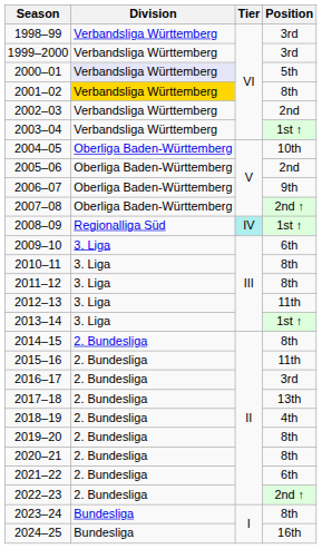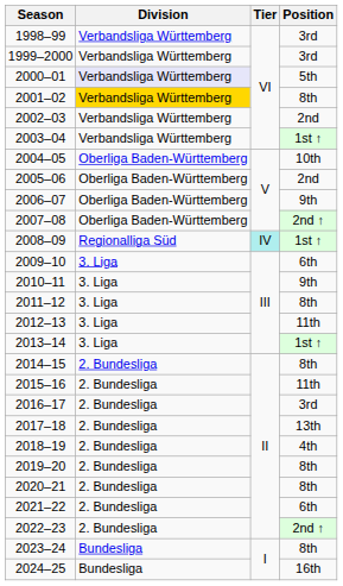 <table class="wikitable">
 <tr>
 <th>Season</th>
 <th>Division</th>
 <th>Tier</th>
 <th>Position</th>
 </tr>
 <tr align="center">
 <td>1998–99</td>
 <td align="left"><a href='#'>Verbandsliga Württemberg</a></td>
 <td rowspan=6>VI</td>
 <td>3rd</td>
 </tr>
 <tr align="center">
 <td>1999–2000</td>
 <td align="left">Verbandsliga Württemberg</td>
 <td>3rd</td>
 </tr>
 <tr align="center">
 <td>2000–01</td>
 <td align="left" style="background: lavender;">Verbandsliga Württemberg</td>
 <td>5th</td>
 </tr>
 <tr align="center">
 <td>2001–02</td>
 <td align="left" style="background: gold;">Verbandsliga Württemberg</td>
 <td>8th</td>
 </tr>
 <tr align="center">
 <td>2002–03</td>
 <td align="left">Verbandsliga Württemberg</td>
 <td>2nd</td>
 </tr>
 <tr align="center">
 <td>2003–04</td>
 <td align="left">Verbandsliga Württemberg</td>
 <td style="background:#ddffdd">1st ↑</td>
 </tr>
 <tr align="center">
 <td>2004–05</td>
 <td align="left"><a href='#'>Oberliga Baden-Württemberg</a></td>
 <td rowspan=4>V</td>
 <td>10th</td>
 </tr>
 <tr align="center">
 <td>2005–06</td>
 <td align="left">Oberliga Baden-Württemberg</td>
 <td>2nd</td>
 </tr>
 <tr align="center">
 <td>2006–07</td>
 <td align="left">Oberliga Baden-Württemberg</td>
 <td>9th</td>
 </tr>
 <tr align="center">
 <td>2007–08</td>
 <td align="left">Oberliga Baden-Württemberg</td>
 <td style="background:#ddffdd">2nd ↑</td>
 </tr>
 <tr align="center">
 <td>2008–09</td>
 <td align="left"><a href='#'>Regionalliga Süd</a></td>
 <td rowspan=1 style="background: paleturquoise;">IV</td>
 <td style="background:#ddffdd">1st ↑</td>
 </tr>
 <tr align="center">
 <td>2009–10</td>
 <td align="left"><a href='#'>3. Liga</a></td>
 <td rowspan=5>III</td>
 <td>6th</td>
 </tr>
 <tr align="center">
 <td>2010–11</td>
 <td align="left">3. Liga</td>
-<td>8th</td>
+<td>9th</td>
 </tr>
 <tr align="center">
 <td>2011–12</td>
 <td align="left">3. Liga</td>
 <td>8th</td>
 </tr>
 <tr align="center">
 <td>2012–13</td>
 <td align="left">3. Liga</td>
 <td>11th</td>
 </tr>
 <tr align="center">
 <td>2013–14</td>
 <td align="left">3. Liga</td>
 <td style="background:#ddffdd">1st ↑</td>
 </tr>
 <tr align="center">
 <td>2014–15</td>
 <td align="left"><a href='#'>2. Bundesliga</a></td>
 <td rowspan=9>II</td>
 <td>8th</td>
 </tr>
 <tr align="center">
 <td>2015–16</td>
 <td align="left">2. Bundesliga</td>
 <td>11th</td>
 </tr>
 <tr align="center">
 <td>2016–17</td>
 <td align="left">2. Bundesliga</td>
 <td>3rd</td>
 </tr>
 <tr align="center">
 <td>2017–18</td>
 <td align="left">2. Bundesliga</td>
 <td>13th</td>
 </tr>
 <tr align="center">
 <td>2018–19</td>
 <td align="left">2. Bundesliga</td>
 <td>4th</td>
 </tr>
 <tr align="center">
 <td>2019–20</td>
 <td align="left">2. Bundesliga</td>
 <td>8th</td>
 </tr>
 <tr align="center">
 <td>2020–21</td>
 <td align="left">2. Bundesliga</td>
 <td>8th</td>
 </tr>
 <tr align="center">
 <td>2021–22</td>
 <td align="left">2. Bundesliga</td>
 <td>6th</td>
 </tr>
 <tr align="center">
 <td>2022–23</td>
 <td align="left">2. Bundesliga</td>
 <td style="background:#ddffdd">2nd ↑</td>
 </tr>
 <tr align="center">
 <td>2023–24</td>
 <td align="left"><a href='#'>Bundesliga</a></td>
 <td rowspan=2>I</td>
 <td>8th</td>
 </tr>
 <tr align="center">
 <td>2024–25</td>
 <td align="left">Bundesliga</td>
 <td>16th</td>
 </tr>
 </table>
